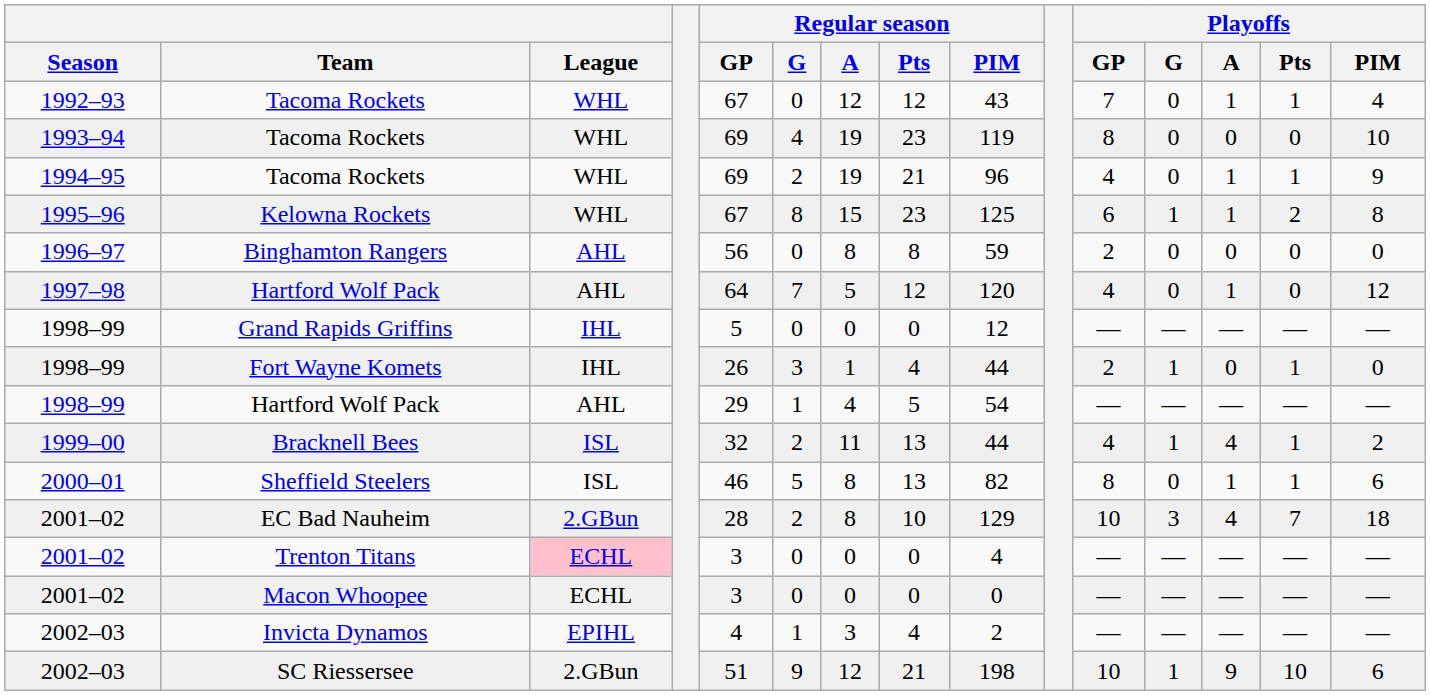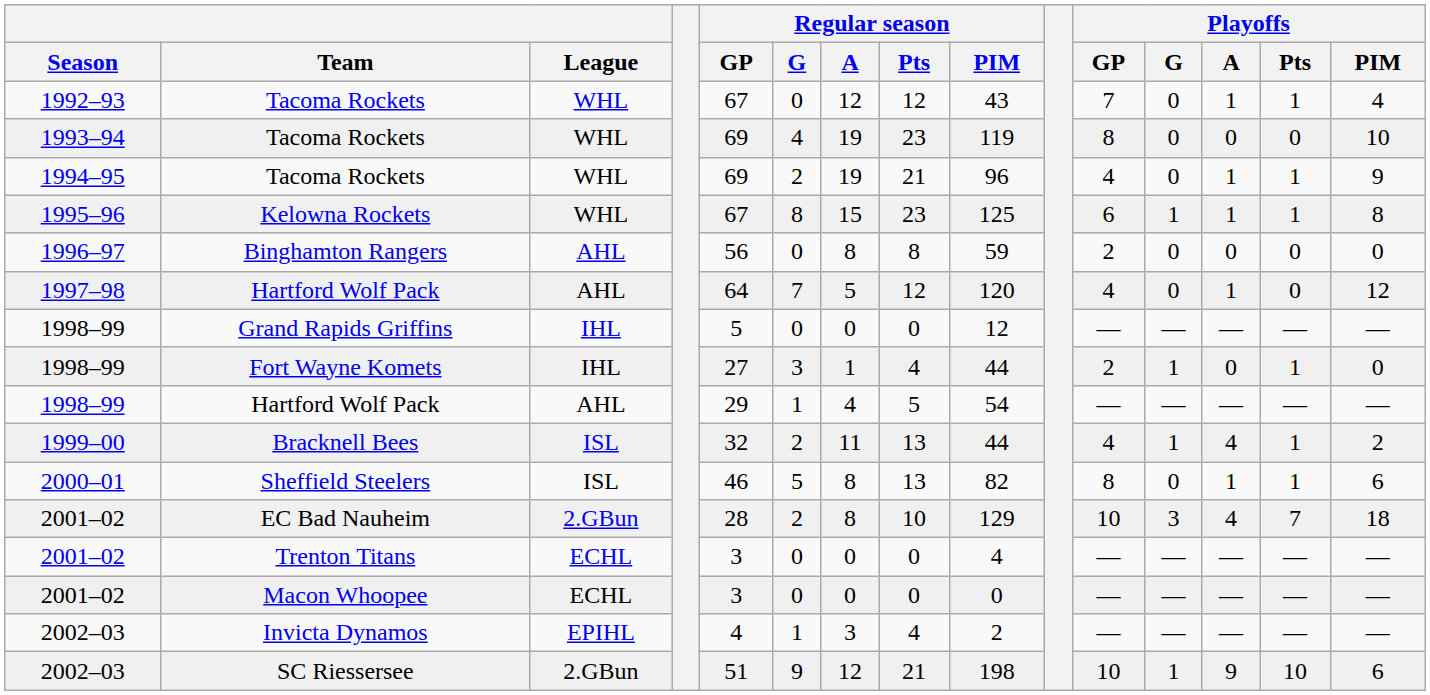 <table class="wikitable"| BORDER="0" CELLPADDING="1" CELLSPACING="0" width="75%" style="text-align:center">
 <tr bgcolor="#e0e0e0">
 <th colspan="3" bgcolor="#ffffff"> </th>
 <th rowspan="99" bgcolor="#ffffff"> </th>
 <th colspan="5"><a href='#'>Regular season</a></th>
 <th rowspan="99" bgcolor="#ffffff"> </th>
 <th colspan="5"><a href='#'>Playoffs</a></th>
 </tr>
 <tr bgcolor="#e0e0e0">
 <th><a href='#'>Season</a></th>
 <th>Team</th>
 <th>League</th>
 <th>GP</th>
 <th><a href='#'>G</a></th>
 <th><a href='#'>A</a></th>
 <th><a href='#'>Pts</a></th>
 <th><a href='#'>PIM</a></th>
 <th>GP</th>
 <th>G</th>
 <th>A</th>
 <th>Pts</th>
 <th>PIM</th>
 </tr>
 <tr ALIGN="center">
 <td><a href='#'>1992–93</a></td>
 <td><a href='#'>Tacoma Rockets</a></td>
 <td><a href='#'>WHL</a></td>
 <td>67</td>
 <td>0</td>
 <td>12</td>
 <td>12</td>
 <td>43</td>
 <td>7</td>
 <td>0</td>
 <td>1</td>
 <td>1</td>
 <td>4</td>
 </tr>
 <tr ALIGN="center" bgcolor="#f0f0f0">
 <td><a href='#'>1993–94</a></td>
 <td>Tacoma Rockets</td>
 <td>WHL</td>
 <td>69</td>
 <td>4</td>
 <td>19</td>
 <td>23</td>
 <td>119</td>
 <td>8</td>
 <td>0</td>
 <td>0</td>
 <td>0</td>
 <td>10</td>
 </tr>
 <tr ALIGN="center">
 <td><a href='#'>1994–95</a></td>
 <td>Tacoma Rockets</td>
 <td>WHL</td>
 <td>69</td>
 <td>2</td>
 <td>19</td>
 <td>21</td>
 <td>96</td>
 <td>4</td>
 <td>0</td>
 <td>1</td>
 <td>1</td>
 <td>9</td>
 </tr>
 <tr ALIGN="center" bgcolor="#f0f0f0">
 <td><a href='#'>1995–96</a></td>
 <td><a href='#'>Kelowna Rockets</a></td>
 <td>WHL</td>
 <td>67</td>
 <td>8</td>
 <td>15</td>
 <td>23</td>
 <td>125</td>
 <td>6</td>
 <td>1</td>
 <td>1</td>
-<td>2</td>
+<td>1</td>
 <td>8</td>
 </tr>
 <tr ALIGN="center">
 <td><a href='#'>1996–97</a></td>
 <td><a href='#'>Binghamton Rangers</a></td>
 <td><a href='#'>AHL</a></td>
 <td>56</td>
 <td>0</td>
 <td>8</td>
 <td>8</td>
 <td>59</td>
 <td>2</td>
 <td>0</td>
 <td>0</td>
 <td>0</td>
 <td>0</td>
 </tr>
 <tr ALIGN="center" bgcolor="#f0f0f0">
 <td><a href='#'>1997–98</a></td>
 <td><a href='#'>Hartford Wolf Pack</a></td>
 <td>AHL</td>
 <td>64</td>
 <td>7</td>
 <td>5</td>
 <td>12</td>
 <td>120</td>
 <td>4</td>
 <td>0</td>
 <td>1</td>
 <td>0</td>
 <td>12</td>
 </tr>
 <tr ALIGN="center">
 <td>1998–99</td>
 <td><a href='#'>Grand Rapids Griffins</a></td>
 <td><a href='#'>IHL</a></td>
 <td>5</td>
 <td>0</td>
 <td>0</td>
 <td>0</td>
 <td>12</td>
 <td>—</td>
 <td>—</td>
 <td>—</td>
 <td>—</td>
 <td>—</td>
 </tr>
 <tr ALIGN="center" bgcolor="#f0f0f0">
 <td>1998–99</td>
 <td><a href='#'>Fort Wayne Komets</a></td>
 <td>IHL</td>
-<td>26</td>
+<td>27</td>
 <td>3</td>
 <td>1</td>
 <td>4</td>
 <td>44</td>
 <td>2</td>
 <td>1</td>
 <td>0</td>
 <td>1</td>
 <td>0</td>
 </tr>
 <tr ALIGN="center">
 <td><a href='#'>1998–99</a></td>
 <td>Hartford Wolf Pack</td>
 <td>AHL</td>
 <td>29</td>
 <td>1</td>
 <td>4</td>
 <td>5</td>
 <td>54</td>
 <td>—</td>
 <td>—</td>
 <td>—</td>
 <td>—</td>
 <td>—</td>
 </tr>
 <tr ALIGN="center" bgcolor="#f0f0f0">
 <td><a href='#'>1999–00</a></td>
 <td><a href='#'>Bracknell Bees</a></td>
 <td><a href='#'>ISL</a></td>
 <td>32</td>
 <td>2</td>
 <td>11</td>
 <td>13</td>
 <td>44</td>
 <td>4</td>
 <td>1</td>
 <td>4</td>
 <td>1</td>
 <td>2</td>
 </tr>
 <tr ALIGN="center">
 <td><a href='#'>2000–01</a></td>
 <td><a href='#'>Sheffield Steelers</a></td>
 <td>ISL</td>
 <td>46</td>
 <td>5</td>
 <td>8</td>
 <td>13</td>
 <td>82</td>
 <td>8</td>
 <td>0</td>
 <td>1</td>
 <td>1</td>
 <td>6</td>
 </tr>
 <tr ALIGN="center" bgcolor="#f0f0f0">
 <td>2001–02</td>
 <td>EC Bad Nauheim</td>
 <td><a href='#'>2.GBun</a></td>
 <td>28</td>
 <td>2</td>
 <td>8</td>
 <td>10</td>
 <td>129</td>
 <td>10</td>
 <td>3</td>
 <td>4</td>
 <td>7</td>
 <td>18</td>
 </tr>
 <tr ALIGN="center">
 <td><a href='#'>2001–02</a></td>
 <td><a href='#'>Trenton Titans</a></td>
-<td style="background: pink;"><a href='#'>ECHL</a></td>
+<td><a href='#'>ECHL</a></td>
 <td>3</td>
 <td>0</td>
 <td>0</td>
 <td>0</td>
 <td>4</td>
 <td>—</td>
 <td>—</td>
 <td>—</td>
 <td>—</td>
 <td>—</td>
 </tr>
 <tr ALIGN="center" bgcolor="#f0f0f0">
 <td>2001–02</td>
 <td><a href='#'>Macon Whoopee</a></td>
 <td>ECHL</td>
 <td>3</td>
 <td>0</td>
 <td>0</td>
 <td>0</td>
 <td>0</td>
 <td>—</td>
 <td>—</td>
 <td>—</td>
 <td>—</td>
 <td>—</td>
 </tr>
 <tr ALIGN="center">
 <td>2002–03</td>
 <td><a href='#'>Invicta Dynamos</a></td>
 <td><a href='#'>EPIHL</a></td>
 <td>4</td>
 <td>1</td>
 <td>3</td>
 <td>4</td>
 <td>2</td>
 <td>—</td>
 <td>—</td>
 <td>—</td>
 <td>—</td>
 <td>—</td>
 </tr>
 <tr ALIGN="center" bgcolor="#f0f0f0">
 <td>2002–03</td>
 <td>SC Riessersee</td>
 <td>2.GBun</td>
 <td>51</td>
 <td>9</td>
 <td>12</td>
 <td>21</td>
 <td>198</td>
 <td>10</td>
 <td>1</td>
 <td>9</td>
 <td>10</td>
 <td>6</td>
 </tr>
 </table>
